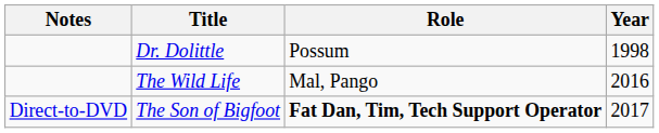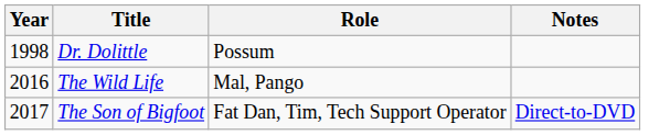 <table class="wikitable sortable">
 <tr>
-<th>Notes</th>
+<th>Year</th>
 <th>Title</th>
 <th>Role</th>
-<th>Year</th>
+<th>Notes</th>
 </tr>
 <tr>
-<td></td>
+<td>1998</td>
 <td><em><a href='#'>Dr. Dolittle</a></em></td>
 <td>Possum</td>
-<td>1998</td>
+<td></td>
 </tr>
 <tr>
-<td></td>
+<td>2016</td>
 <td><em><a href='#'>The Wild Life</a></em></td>
 <td>Mal, Pango</td>
-<td>2016</td>
+<td></td>
 </tr>
 <tr>
+<td>2017</td>
+<td><em><a href='#'>The Son of Bigfoot</a></em></td>
+<td>Fat Dan, Tim, Tech Support Operator</td>
 <td><a href='#'>Direct-to-DVD</a></td>
-<td><em><a href='#'>The Son of Bigfoot</a></em></td>
-<td><strong>Fat Dan, Tim, Tech Support Operator</strong></td>
-<td>2017</td>
 </tr>
 </table>
